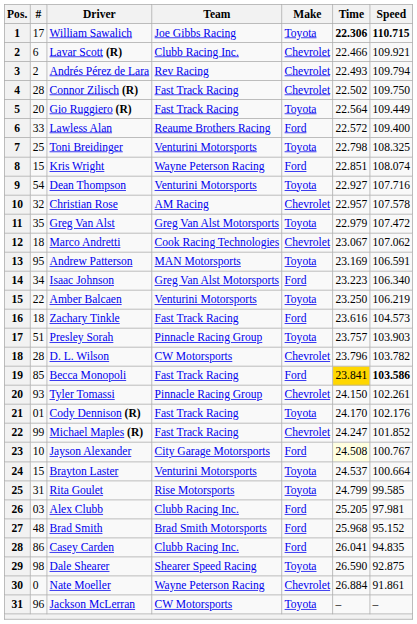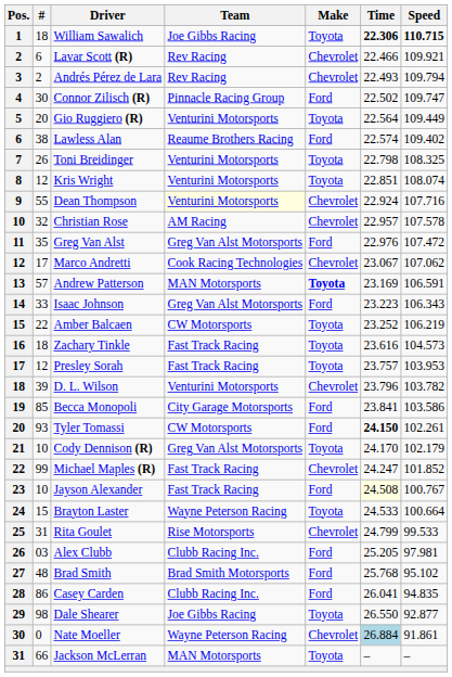 <table class="wikitable" style="font-size:95%">
 <tr>
 <th>Pos.</th>
 <th>#</th>
 <th>Driver</th>
 <th>Team</th>
 <th>Make</th>
 <th>Time</th>
 <th>Speed</th>
 </tr>
 <tr>
 <th>1</th>
-<td>17</td>
+<td>18</td>
 <td><a href='#'>William Sawalich</a></td>
 <td><a href='#'>Joe Gibbs Racing</a></td>
 <td><a href='#'>Toyota</a></td>
 <td><strong>22.306</strong></td>
 <td><strong>110.715</strong></td>
 </tr>
 <tr>
 <th>2</th>
 <td>6</td>
 <td><a href='#'>Lavar Scott</a> <strong>(R)</strong></td>
-<td><a href='#'>Clubb Racing Inc.</a></td>
+<td><a href='#'>Rev Racing</a></td>
 <td><a href='#'>Chevrolet</a></td>
 <td>22.466</td>
 <td>109.921</td>
 </tr>
 <tr>
 <th>3</th>
 <td>2</td>
 <td><a href='#'>Andrés Pérez de Lara</a></td>
 <td><a href='#'>Rev Racing</a></td>
 <td><a href='#'>Chevrolet</a></td>
 <td>22.493</td>
 <td>109.794</td>
 </tr>
 <tr>
 <th>4</th>
-<td>28</td>
+<td>30</td>
 <td><a href='#'>Connor Zilisch</a> <strong>(R)</strong></td>
-<td><a href='#'>Fast Track Racing</a></td>
-<td><a href='#'>Chevrolet</a></td>
+<td><a href='#'>Pinnacle Racing Group</a></td>
+<td><a href='#'>Ford</a></td>
 <td>22.502</td>
-<td>109.750</td>
+<td>109.747</td>
 </tr>
 <tr>
 <th>5</th>
 <td>20</td>
 <td><a href='#'>Gio Ruggiero</a> <strong>(R)</strong></td>
-<td><a href='#'>Fast Track Racing</a></td>
+<td><a href='#'>Venturini Motorsports</a></td>
 <td><a href='#'>Toyota</a></td>
 <td>22.564</td>
 <td>109.449</td>
 </tr>
 <tr>
 <th>6</th>
-<td>33</td>
+<td>38</td>
 <td><a href='#'>Lawless Alan</a></td>
 <td><a href='#'>Reaume Brothers Racing</a></td>
 <td><a href='#'>Ford</a></td>
-<td>22.572</td>
-<td>109.400</td>
+<td>22.574</td>
+<td>109.402</td>
 </tr>
 <tr>
 <th>7</th>
-<td>25</td>
+<td>26</td>
 <td><a href='#'>Toni Breidinger</a></td>
 <td><a href='#'>Venturini Motorsports</a></td>
 <td><a href='#'>Toyota</a></td>
 <td>22.798</td>
 <td>108.325</td>
 </tr>
 <tr>
 <th>8</th>
-<td>15</td>
+<td>12</td>
 <td><a href='#'>Kris Wright</a></td>
-<td><a href='#'>Wayne Peterson Racing</a></td>
-<td><a href='#'>Ford</a></td>
+<td><a href='#'>Venturini Motorsports</a></td>
+<td><a href='#'>Toyota</a></td>
 <td>22.851</td>
 <td>108.074</td>
 </tr>
 <tr>
 <th>9</th>
-<td>54</td>
+<td>55</td>
 <td><a href='#'>Dean Thompson</a></td>
-<td><a href='#'>Venturini Motorsports</a></td>
-<td><a href='#'>Toyota</a></td>
-<td>22.927</td>
+<td style="background: lightyellow;"><a href='#'>Venturini Motorsports</a></td>
+<td><a href='#'>Chevrolet</a></td>
+<td>22.924</td>
 <td>107.716</td>
 </tr>
 <tr>
 <th>10</th>
 <td>32</td>
 <td><a href='#'>Christian Rose</a></td>
 <td><a href='#'>AM Racing</a></td>
 <td><a href='#'>Chevrolet</a></td>
 <td>22.957</td>
 <td>107.578</td>
 </tr>
 <tr>
 <th>11</th>
 <td>35</td>
 <td><a href='#'>Greg Van Alst</a></td>
 <td><a href='#'>Greg Van Alst Motorsports</a></td>
-<td><a href='#'>Toyota</a></td>
-<td>22.979</td>
+<td><a href='#'>Ford</a></td>
+<td>22.976</td>
 <td>107.472</td>
 </tr>
 <tr>
 <th>12</th>
-<td>18</td>
+<td>17</td>
 <td><a href='#'>Marco Andretti</a></td>
 <td><a href='#'>Cook Racing Technologies</a></td>
 <td><a href='#'>Chevrolet</a></td>
 <td>23.067</td>
 <td>107.062</td>
 </tr>
 <tr>
 <th>13</th>
-<td>95</td>
+<td>57</td>
 <td><a href='#'>Andrew Patterson</a></td>
 <td><a href='#'>MAN Motorsports</a></td>
-<td><a href='#'>Toyota</a></td>
+<td><strong><a href='#'>Toyota</a></strong></td>
 <td>23.169</td>
 <td>106.591</td>
 </tr>
 <tr>
 <th>14</th>
-<td>34</td>
+<td>33</td>
 <td><a href='#'>Isaac Johnson</a></td>
 <td><a href='#'>Greg Van Alst Motorsports</a></td>
 <td><a href='#'>Ford</a></td>
 <td>23.223</td>
-<td>106.340</td>
+<td>106.343</td>
 </tr>
 <tr>
 <th>15</th>
 <td>22</td>
 <td><a href='#'>Amber Balcaen</a></td>
-<td><a href='#'>Venturini Motorsports</a></td>
+<td><a href='#'>CW Motorsports</a></td>
 <td><a href='#'>Toyota</a></td>
-<td>23.250</td>
+<td>23.252</td>
 <td>106.219</td>
 </tr>
 <tr>
 <th>16</th>
 <td>18</td>
 <td><a href='#'>Zachary Tinkle</a></td>
 <td><a href='#'>Fast Track Racing</a></td>
-<td><a href='#'>Ford</a></td>
+<td><a href='#'>Toyota</a></td>
 <td>23.616</td>
 <td>104.573</td>
 </tr>
 <tr>
 <th>17</th>
-<td>51</td>
+<td>12</td>
 <td><a href='#'>Presley Sorah</a></td>
-<td><a href='#'>Pinnacle Racing Group</a></td>
+<td><a href='#'>Fast Track Racing</a></td>
 <td><a href='#'>Toyota</a></td>
 <td>23.757</td>
-<td>103.903</td>
+<td>103.953</td>
 </tr>
 <tr>
 <th>18</th>
-<td>28</td>
+<td>39</td>
 <td><a href='#'>D. L. Wilson</a></td>
-<td><a href='#'>CW Motorsports</a></td>
+<td><a href='#'>Venturini Motorsports</a></td>
 <td><a href='#'>Chevrolet</a></td>
 <td>23.796</td>
 <td>103.782</td>
 </tr>
 <tr>
 <th>19</th>
 <td>85</td>
 <td><a href='#'>Becca Monopoli</a></td>
-<td><a href='#'>Fast Track Racing</a></td>
+<td><a href='#'>City Garage Motorsports</a></td>
 <td><a href='#'>Ford</a></td>
-<td style="background: gold;">23.841</td>
-<td><strong>103.586</strong></td>
+<td>23.841</td>
+<td>103.586</td>
 </tr>
 <tr>
 <th>20</th>
 <td>93</td>
 <td><a href='#'>Tyler Tomassi</a></td>
-<td><a href='#'>Pinnacle Racing Group</a></td>
-<td><a href='#'>Chevrolet</a></td>
-<td>24.150</td>
+<td><a href='#'>CW Motorsports</a></td>
+<td><a href='#'>Ford</a></td>
+<td><strong>24.150</strong></td>
 <td>102.261</td>
 </tr>
 <tr>
 <th>21</th>
-<td>01</td>
+<td>10</td>
 <td><a href='#'>Cody Dennison</a> <strong>(R)</strong></td>
-<td><a href='#'>Fast Track Racing</a></td>
+<td><a href='#'>Greg Van Alst Motorsports</a></td>
 <td><a href='#'>Toyota</a></td>
 <td>24.170</td>
-<td>102.176</td>
+<td>102.179</td>
 </tr>
 <tr>
 <th>22</th>
 <td>99</td>
 <td><a href='#'>Michael Maples</a> <strong>(R)</strong></td>
 <td><a href='#'>Fast Track Racing</a></td>
 <td><a href='#'>Chevrolet</a></td>
 <td>24.247</td>
 <td>101.852</td>
 </tr>
 <tr>
 <th>23</th>
 <td>10</td>
 <td><a href='#'>Jayson Alexander</a></td>
-<td><a href='#'>City Garage Motorsports</a></td>
+<td><a href='#'>Fast Track Racing</a></td>
 <td><a href='#'>Ford</a></td>
 <td style="background: lightyellow;">24.508</td>
 <td>100.767</td>
 </tr>
 <tr>
 <th>24</th>
 <td>15</td>
 <td><a href='#'>Brayton Laster</a></td>
-<td><a href='#'>Venturini Motorsports</a></td>
+<td><a href='#'>Wayne Peterson Racing</a></td>
 <td><a href='#'>Toyota</a></td>
-<td>24.537</td>
+<td>24.533</td>
 <td>100.664</td>
 </tr>
 <tr>
 <th>25</th>
 <td>31</td>
 <td><a href='#'>Rita Goulet</a></td>
 <td><a href='#'>Rise Motorsports</a></td>
-<td><a href='#'>Toyota</a></td>
+<td><a href='#'>Chevrolet</a></td>
 <td>24.799</td>
-<td>99.585</td>
+<td>99.533</td>
 </tr>
 <tr>
 <th>26</th>
 <td>03</td>
 <td><a href='#'>Alex Clubb</a></td>
 <td><a href='#'>Clubb Racing Inc.</a></td>
 <td><a href='#'>Ford</a></td>
 <td>25.205</td>
 <td>97.981</td>
 </tr>
 <tr>
 <th>27</th>
 <td>48</td>
 <td><a href='#'>Brad Smith</a></td>
 <td><a href='#'>Brad Smith Motorsports</a></td>
 <td><a href='#'>Ford</a></td>
-<td>25.968</td>
-<td>95.152</td>
+<td>25.768</td>
+<td>95.102</td>
 </tr>
 <tr>
 <th>28</th>
 <td>86</td>
 <td><a href='#'>Casey Carden</a></td>
 <td><a href='#'>Clubb Racing Inc.</a></td>
 <td><a href='#'>Ford</a></td>
 <td>26.041</td>
 <td>94.835</td>
 </tr>
 <tr>
 <th>29</th>
 <td>98</td>
 <td><a href='#'>Dale Shearer</a></td>
-<td><a href='#'>Shearer Speed Racing</a></td>
+<td><a href='#'>Joe Gibbs Racing</a></td>
 <td><a href='#'>Toyota</a></td>
-<td>26.590</td>
-<td>92.875</td>
+<td>26.550</td>
+<td>92.877</td>
 </tr>
 <tr>
 <th>30</th>
 <td>0</td>
 <td><a href='#'>Nate Moeller</a></td>
 <td><a href='#'>Wayne Peterson Racing</a></td>
 <td><a href='#'>Chevrolet</a></td>
-<td>26.884</td>
+<td style="background: lightblue;">26.884</td>
 <td>91.861</td>
 </tr>
 <tr>
 <th>31</th>
-<td>96</td>
+<td>66</td>
 <td><a href='#'>Jackson McLerran</a></td>
-<td><a href='#'>CW Motorsports</a></td>
+<td><a href='#'>MAN Motorsports</a></td>
 <td><a href='#'>Toyota</a></td>
 <td>–</td>
 <td>–</td>
 </tr>
 <tr>
 <th colspan="7"></th>
 </tr>
 </table>
